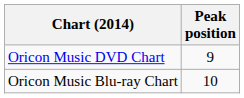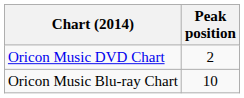 <table class="wikitable">
 <tr>
 <th align="left">Chart (2014)</th>
 <th align="left">Peak<br>position</th>
 </tr>
 <tr>
 <td align="left"><a href='#'>Oricon Music DVD Chart</a></td>
-<td align="center">9</td>
+<td align="center">2</td>
 </tr>
 <tr>
 <td align="left">Oricon Music Blu-ray Chart</td>
 <td align="center">10</td>
 </tr>
 </table>
